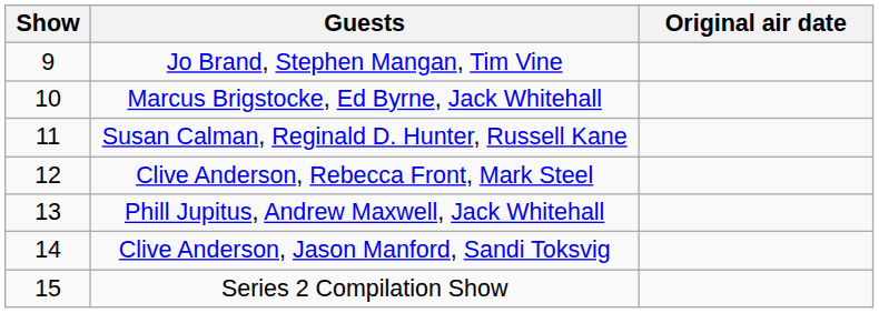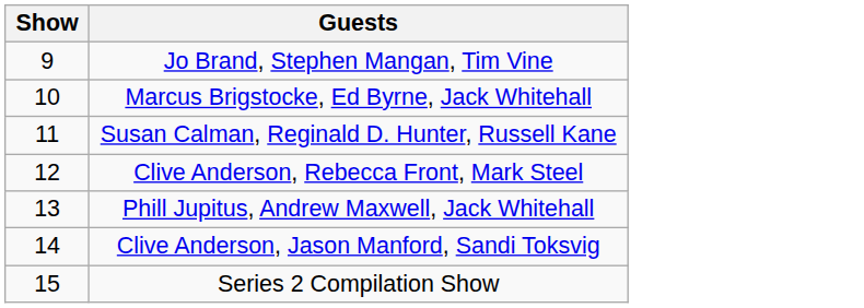 <table class="wikitable" style="text-align:center;">
 <tr>
 <th style="width:50px;">Show</th>
 <th style="width:360px;">Guests</th>
-<th style="width:150px;">Original air date</th>
 </tr>
 <tr>
 <td>9</td>
 <td><a href='#'>Jo Brand</a>, <a href='#'>Stephen Mangan</a>, <a href='#'>Tim Vine</a></td>
-<td></td>
 </tr>
 <tr>
 <td>10</td>
 <td><a href='#'>Marcus Brigstocke</a>, <a href='#'>Ed Byrne</a>, <a href='#'>Jack Whitehall</a></td>
-<td></td>
 </tr>
 <tr>
 <td>11</td>
 <td><a href='#'>Susan Calman</a>, <a href='#'>Reginald D. Hunter</a>, <a href='#'>Russell Kane</a></td>
-<td></td>
 </tr>
 <tr>
 <td>12</td>
 <td><a href='#'>Clive Anderson</a>, <a href='#'>Rebecca Front</a>, <a href='#'>Mark Steel</a></td>
-<td></td>
 </tr>
 <tr>
 <td>13</td>
 <td><a href='#'>Phill Jupitus</a>, <a href='#'>Andrew Maxwell</a>, <a href='#'>Jack Whitehall</a></td>
-<td></td>
 </tr>
 <tr>
 <td>14</td>
 <td><a href='#'>Clive Anderson</a>, <a href='#'>Jason Manford</a>, <a href='#'>Sandi Toksvig</a></td>
-<td></td>
 </tr>
 <tr>
 <td>15</td>
 <td>Series 2 Compilation Show</td>
-<td></td>
 </tr>
 </table>
